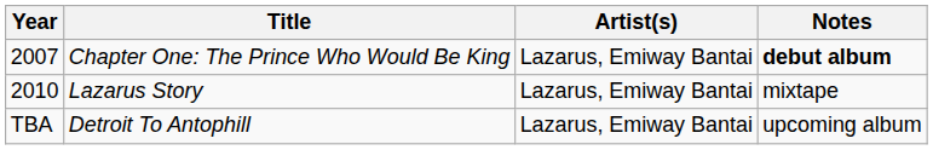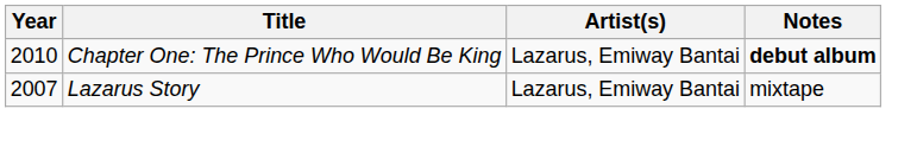 <table class="wikitable">
 <tr>
 <th>Year</th>
 <th>Title</th>
 <th>Artist(s)</th>
 <th>Notes</th>
 </tr>
 <tr>
-<td>2007</td>
+<td>2010</td>
 <td><em>Chapter One: The Prince Who Would Be King</em></td>
 <td>Lazarus, Emiway Bantai</td>
 <td><strong>debut album</strong></td>
 </tr>
 <tr>
-<td>2010</td>
+<td>2007</td>
 <td><em>Lazarus Story</em></td>
 <td>Lazarus, Emiway Bantai</td>
 <td>mixtape</td>
 </tr>
-<tr>
-<td>TBA</td>
-<td><em>Detroit To Antophill</em></td>
-<td>Lazarus, Emiway Bantai</td>
-<td>upcoming album</td>
-</tr>
 </table>
